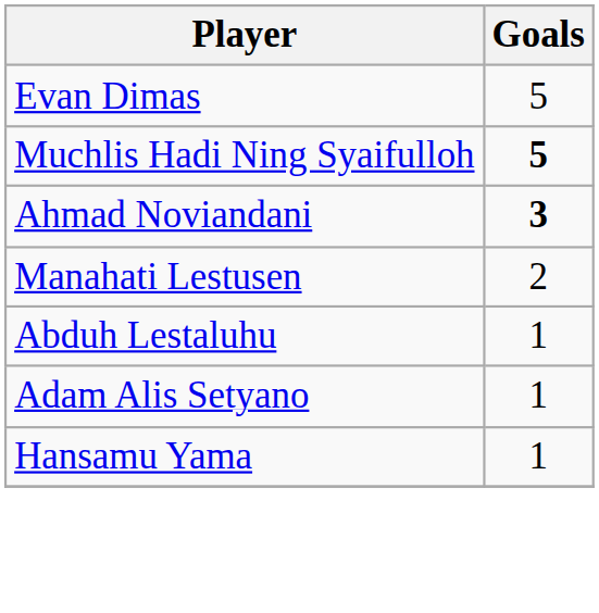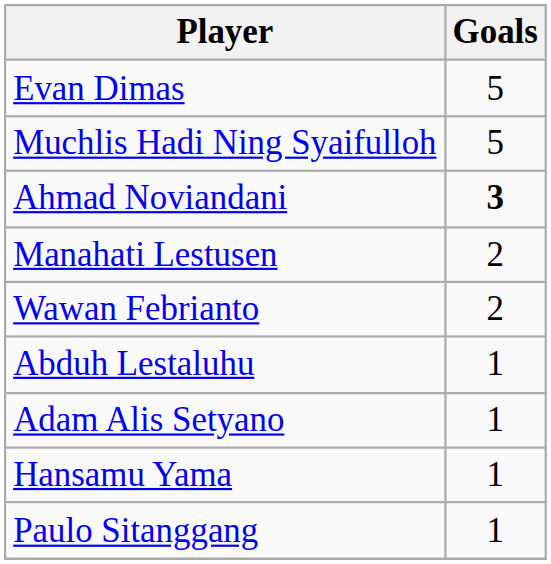 <table class="wikitable sortable" style="text-align: center;">
 <tr>
 <th>Player</th>
 <th>Goals</th>
 </tr>
 <tr>
 <td style="text-align: left;"><a href='#'>Evan Dimas</a></td>
 <td>5</td>
 </tr>
 <tr>
 <td style="text-align: left;"><a href='#'>Muchlis Hadi Ning Syaifulloh</a></td>
-<td><strong>5</strong></td>
+<td>5</td>
 </tr>
 <tr>
 <td style="text-align: left;"><a href='#'>Ahmad Noviandani</a></td>
 <td><strong>3</strong></td>
 </tr>
 <tr>
 <td style="text-align: left;"><a href='#'>Manahati Lestusen</a></td>
+<td>2</td>
+</tr>
+<tr>
+<td style="text-align: left;"><a href='#'>Wawan Febrianto</a></td>
 <td>2</td>
 </tr>
 <tr>
 <td style="text-align: left;"><a href='#'>Abduh Lestaluhu</a></td>
 <td>1</td>
 </tr>
 <tr>
 <td style="text-align: left;"><a href='#'>Adam Alis Setyano</a></td>
 <td>1</td>
 </tr>
 <tr>
 <td style="text-align: left;"><a href='#'>Hansamu Yama</a></td>
 <td>1</td>
 </tr>
 <tr>
+<td style="text-align: left;"><a href='#'>Paulo Sitanggang</a></td>
+<td>1</td>
+</tr>
+<tr>
 </tr>
 </table>
